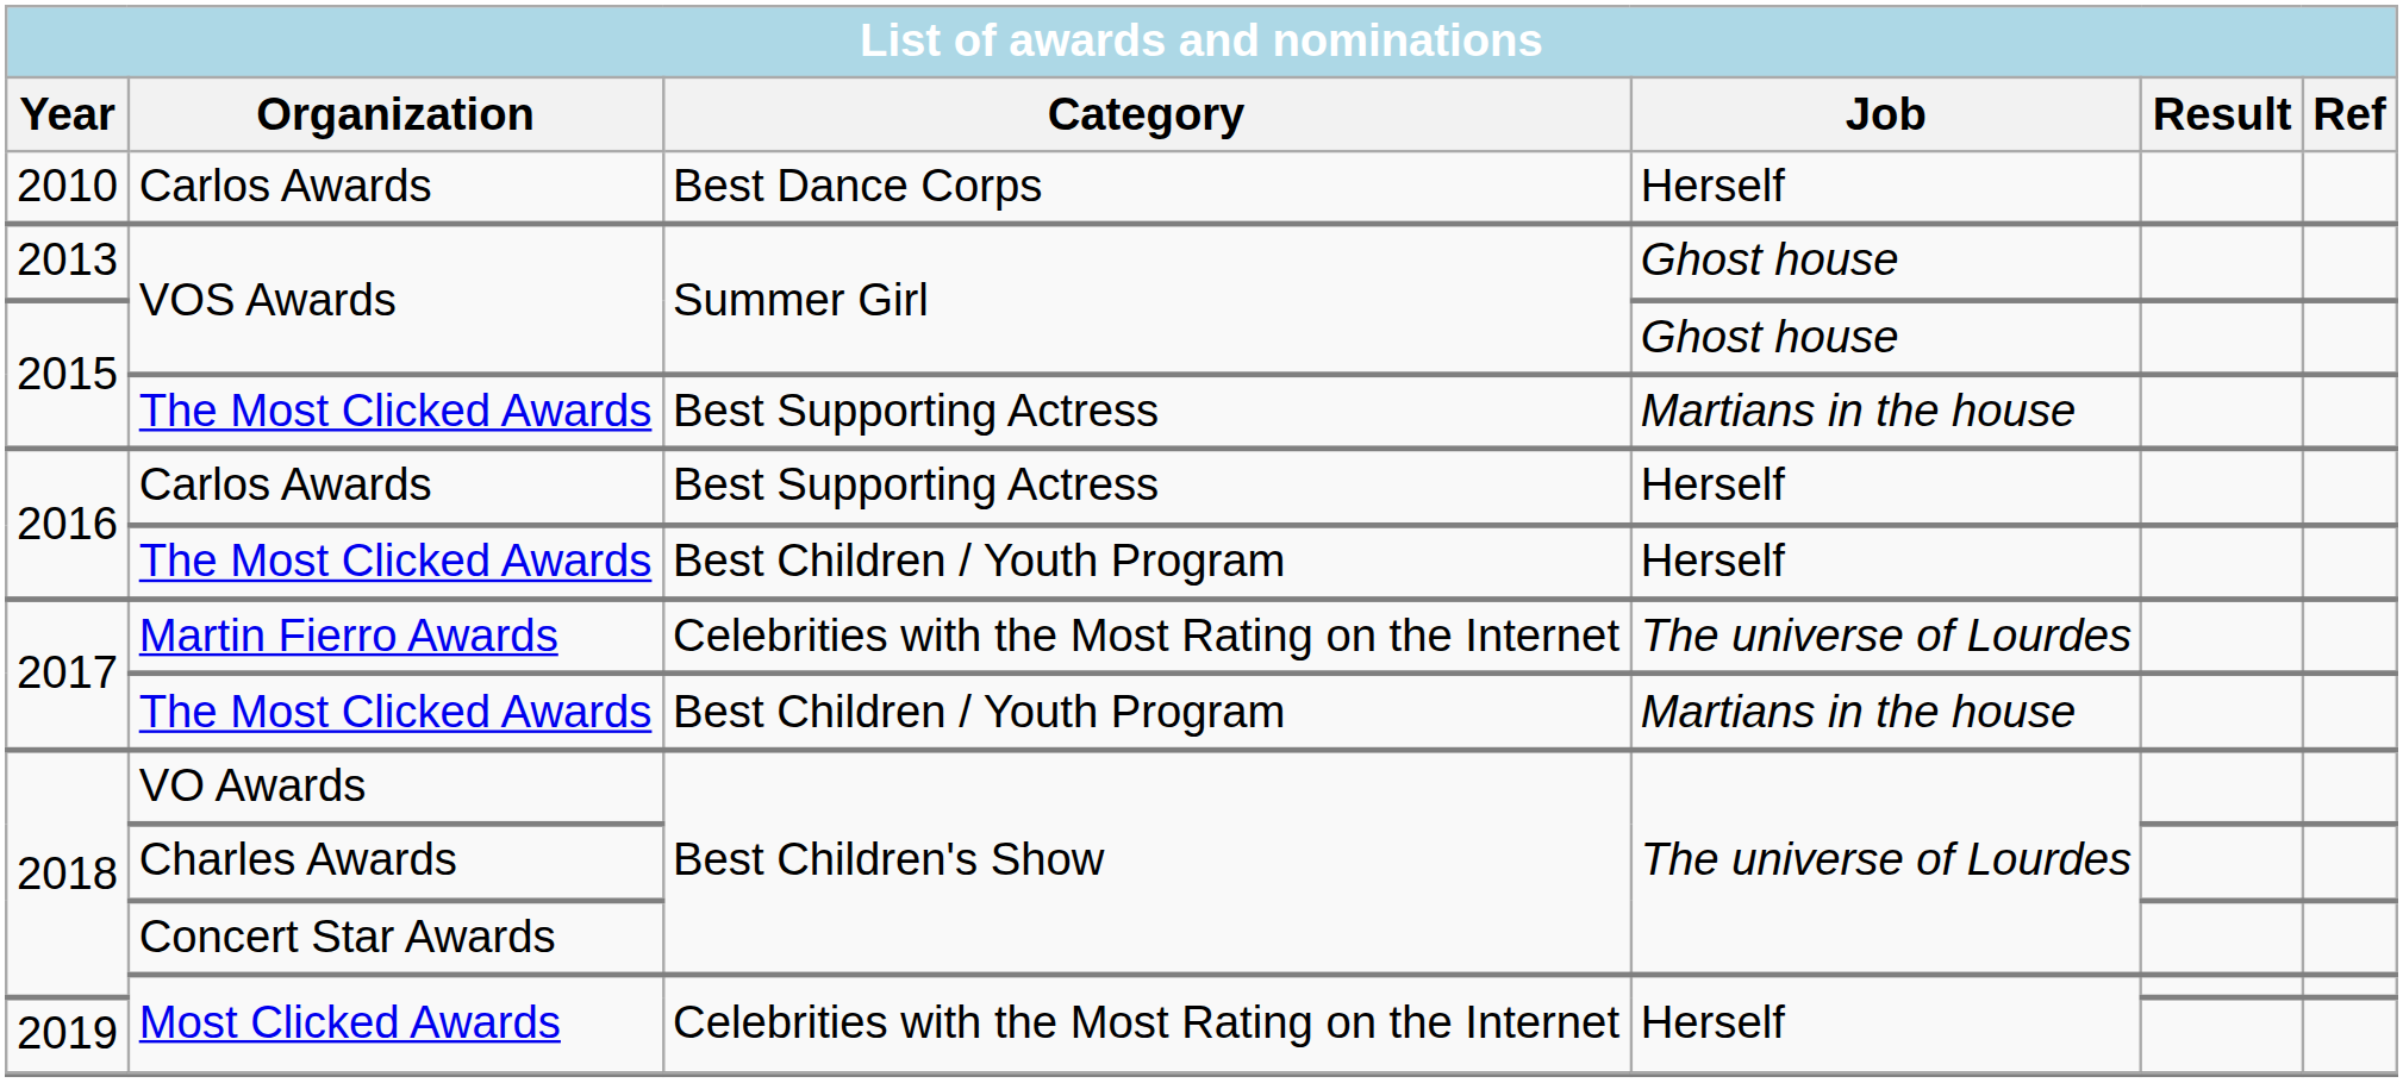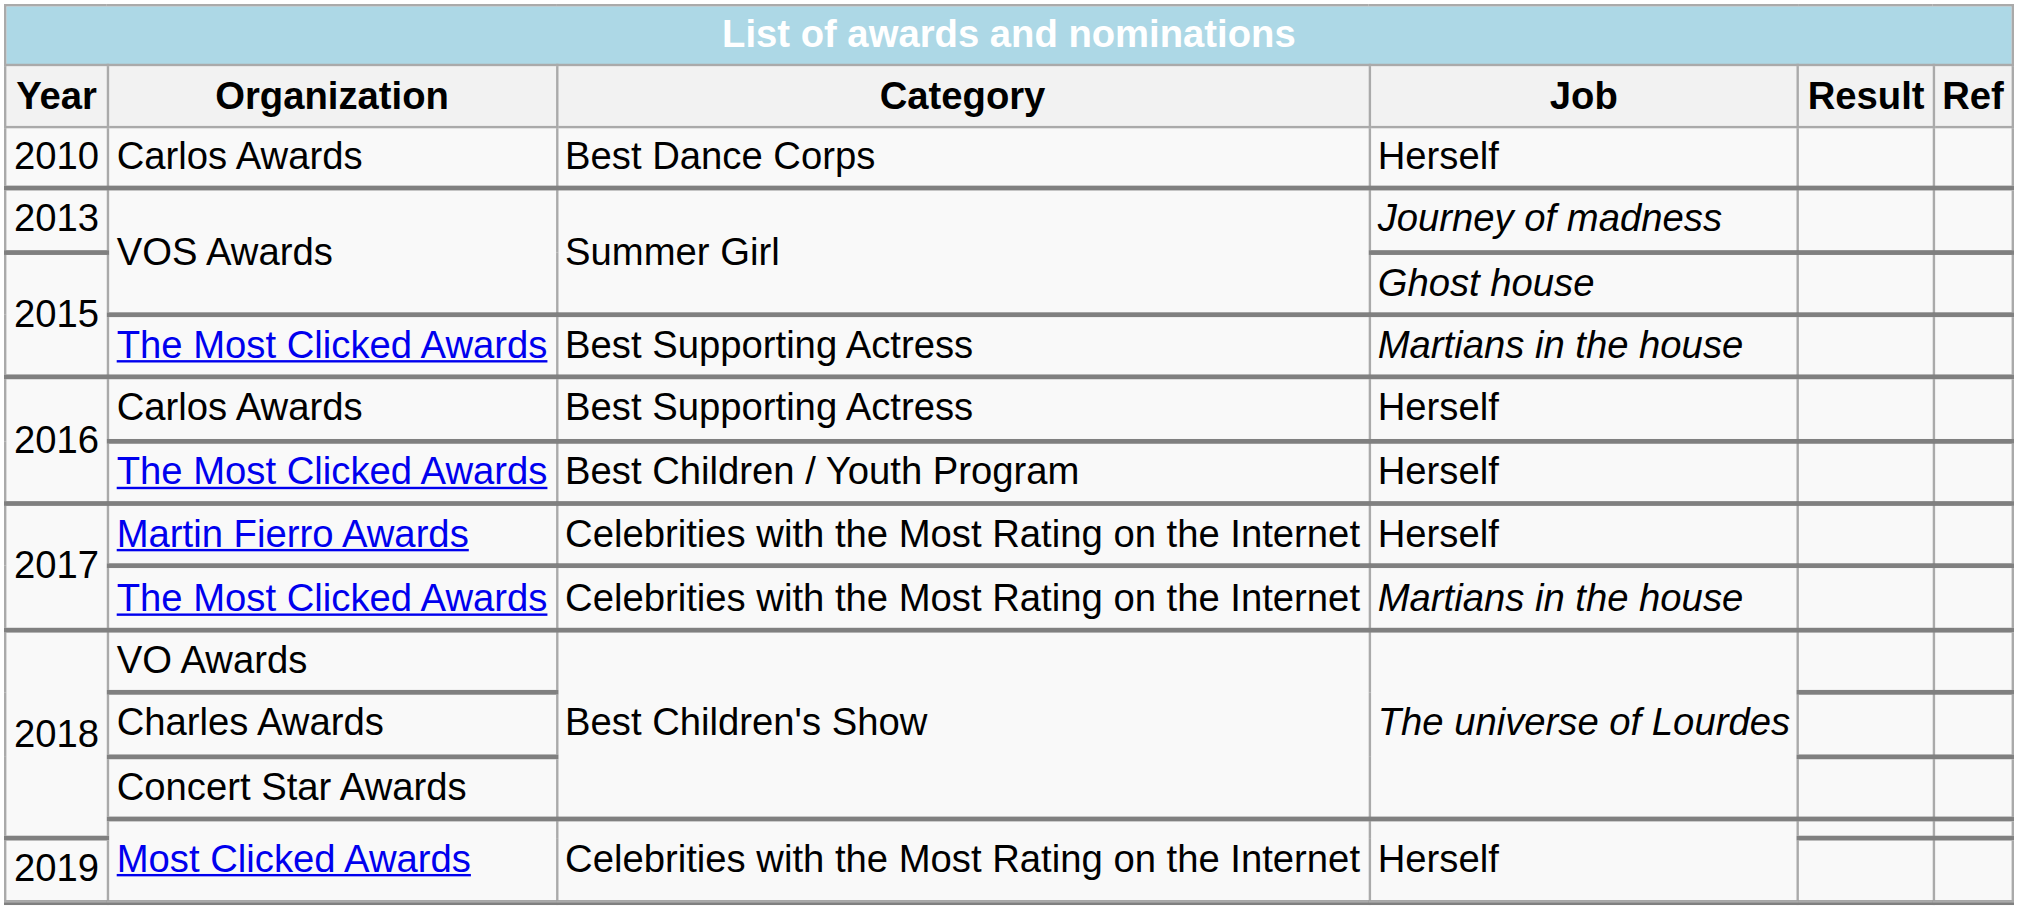 <table class="wikitable sortable plainrowheaders">
 <tr style="color:white;">
 <th colspan="6" style="background:#ADD8E6; "><span> List of awards and nominations</span></th>
 </tr>
 <tr>
 <th>Year</th>
 <th>Organization</th>
 <th>Category</th>
 <th>Job</th>
 <th>Result</th>
 <th>Ref</th>
 </tr>
 <tr>
 <td>2010</td>
 <td>Carlos Awards</td>
 <td>Best Dance Corps</td>
 <td>Herself</td>
 <td></td>
 <td></td>
 </tr>
 <tr style="border-top:2px solid gray;">
 <td>2013</td>
 <td rowspan="2">VOS Awards</td>
 <td rowspan="2">Summer Girl</td>
-<td><em>Ghost house</em></td>
+<td><em>Journey of madness</em></td>
 <td></td>
 <td></td>
 </tr>
 <tr style="border-top:2px solid gray;">
 <td rowspan="2">2015</td>
 <td><em>Ghost house</em></td>
 <td></td>
 <td></td>
 </tr>
 <tr style="border-top:2px solid gray;">
 <td><a href='#'>The Most Clicked Awards</a></td>
 <td>Best Supporting Actress</td>
 <td><em>Martians in the house</em></td>
 <td></td>
 <td></td>
 </tr>
 <tr style="border-top:2px solid gray;">
 <td rowspan="2">2016</td>
 <td>Carlos Awards</td>
 <td>Best Supporting Actress</td>
 <td>Herself</td>
 <td></td>
 <td></td>
 </tr>
 <tr style="border-top:2px solid gray;">
 <td><a href='#'>The Most Clicked Awards</a></td>
 <td>Best Children / Youth Program</td>
 <td>Herself</td>
 <td></td>
 <td></td>
 </tr>
 <tr style="border-top:2px solid gray;">
 <td rowspan="2">2017</td>
 <td><a href='#'>Martin Fierro Awards</a></td>
 <td>Celebrities with the Most Rating on the Internet</td>
-<td><em>The universe of Lourdes</em></td>
+<td>Herself</td>
 <td></td>
 <td></td>
 </tr>
 <tr style="border-top:2px solid gray;">
 <td><a href='#'>The Most Clicked Awards</a></td>
-<td>Best Children / Youth Program</td>
+<td>Celebrities with the Most Rating on the Internet</td>
 <td><em>Martians in the house</em></td>
 <td></td>
 <td></td>
 </tr>
 <tr style="border-top:2px solid gray;">
 <td rowspan="4">2018</td>
 <td>VO Awards</td>
 <td rowspan="3">Best Children's Show</td>
 <td rowspan="3"><em>The universe of Lourdes</em></td>
 <td></td>
 <td></td>
 </tr>
 <tr style="border-top:2px solid gray;">
 <td>Charles Awards</td>
 <td></td>
 <td></td>
 </tr>
 <tr style="border-top:2px solid gray;">
 <td>Concert Star Awards</td>
 <td></td>
 <td></td>
 </tr>
 <tr style="border-top:2px solid gray;">
 <td rowspan="2"><a href='#'>Most Clicked Awards</a></td>
 <td rowspan="2">Celebrities with the Most Rating on the Internet</td>
 <td rowspan="2">Herself</td>
 <td></td>
 <td></td>
 </tr>
 <tr style="border-top:2px solid gray;">
 <td>2019</td>
 <td></td>
 <td></td>
 </tr>
 <tr style="border-top:2px solid gray;">
 </tr>
 </table>
